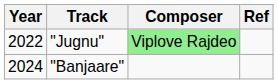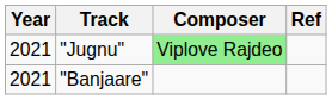 <table class="wikitable sortable">
 <tr>
 <th>Year</th>
 <th>Track</th>
 <th>Composer</th>
 <th scope="col" class="unsortable">Ref</th>
 </tr>
 <tr>
-<td>2022</td>
+<td>2021</td>
 <td>"Jugnu"</td>
 <td style="background: lightgreen;">Viplove Rajdeo</td>
 <td></td>
 </tr>
 <tr>
-<td>2024</td>
+<td>2021</td>
 <td>"Banjaare"</td>
 <td></td>
 <td></td>
 </tr>
 </table>
